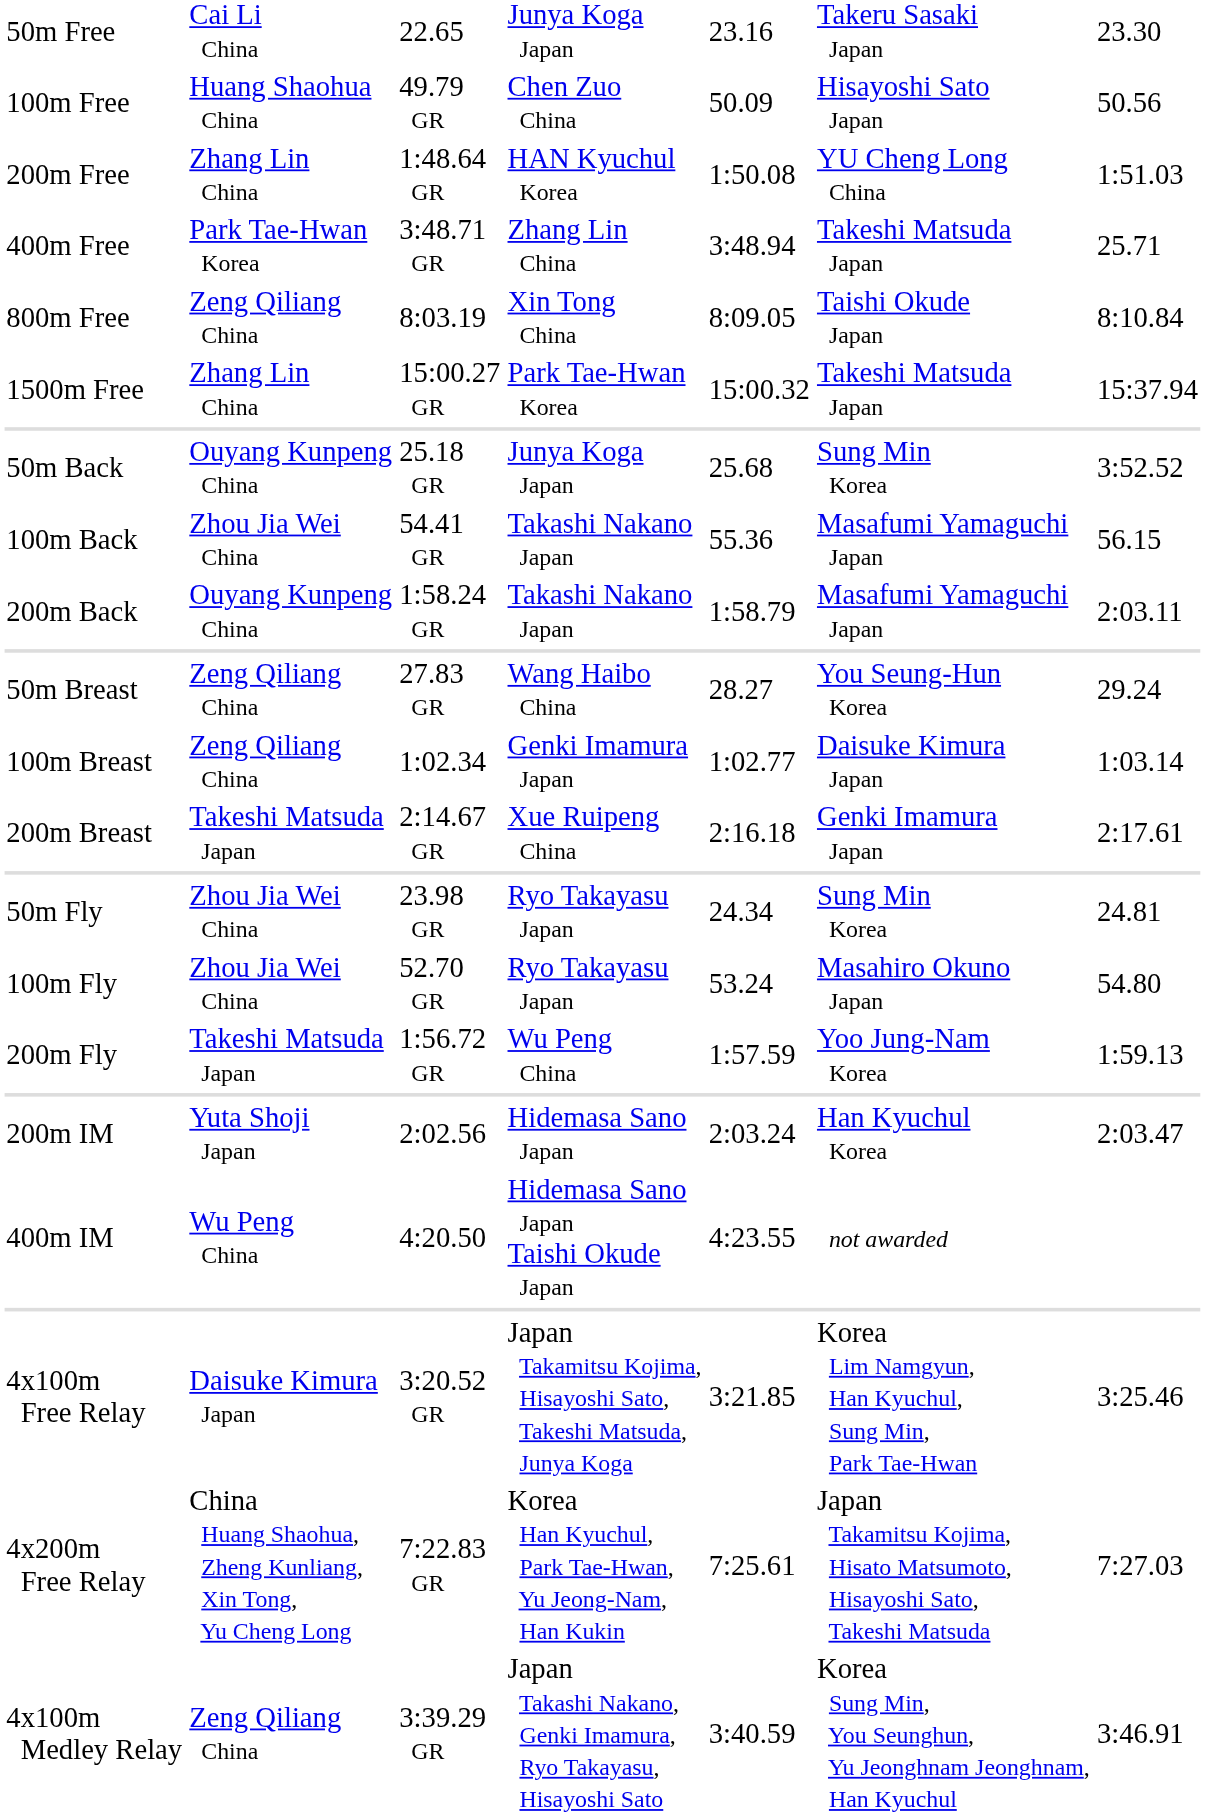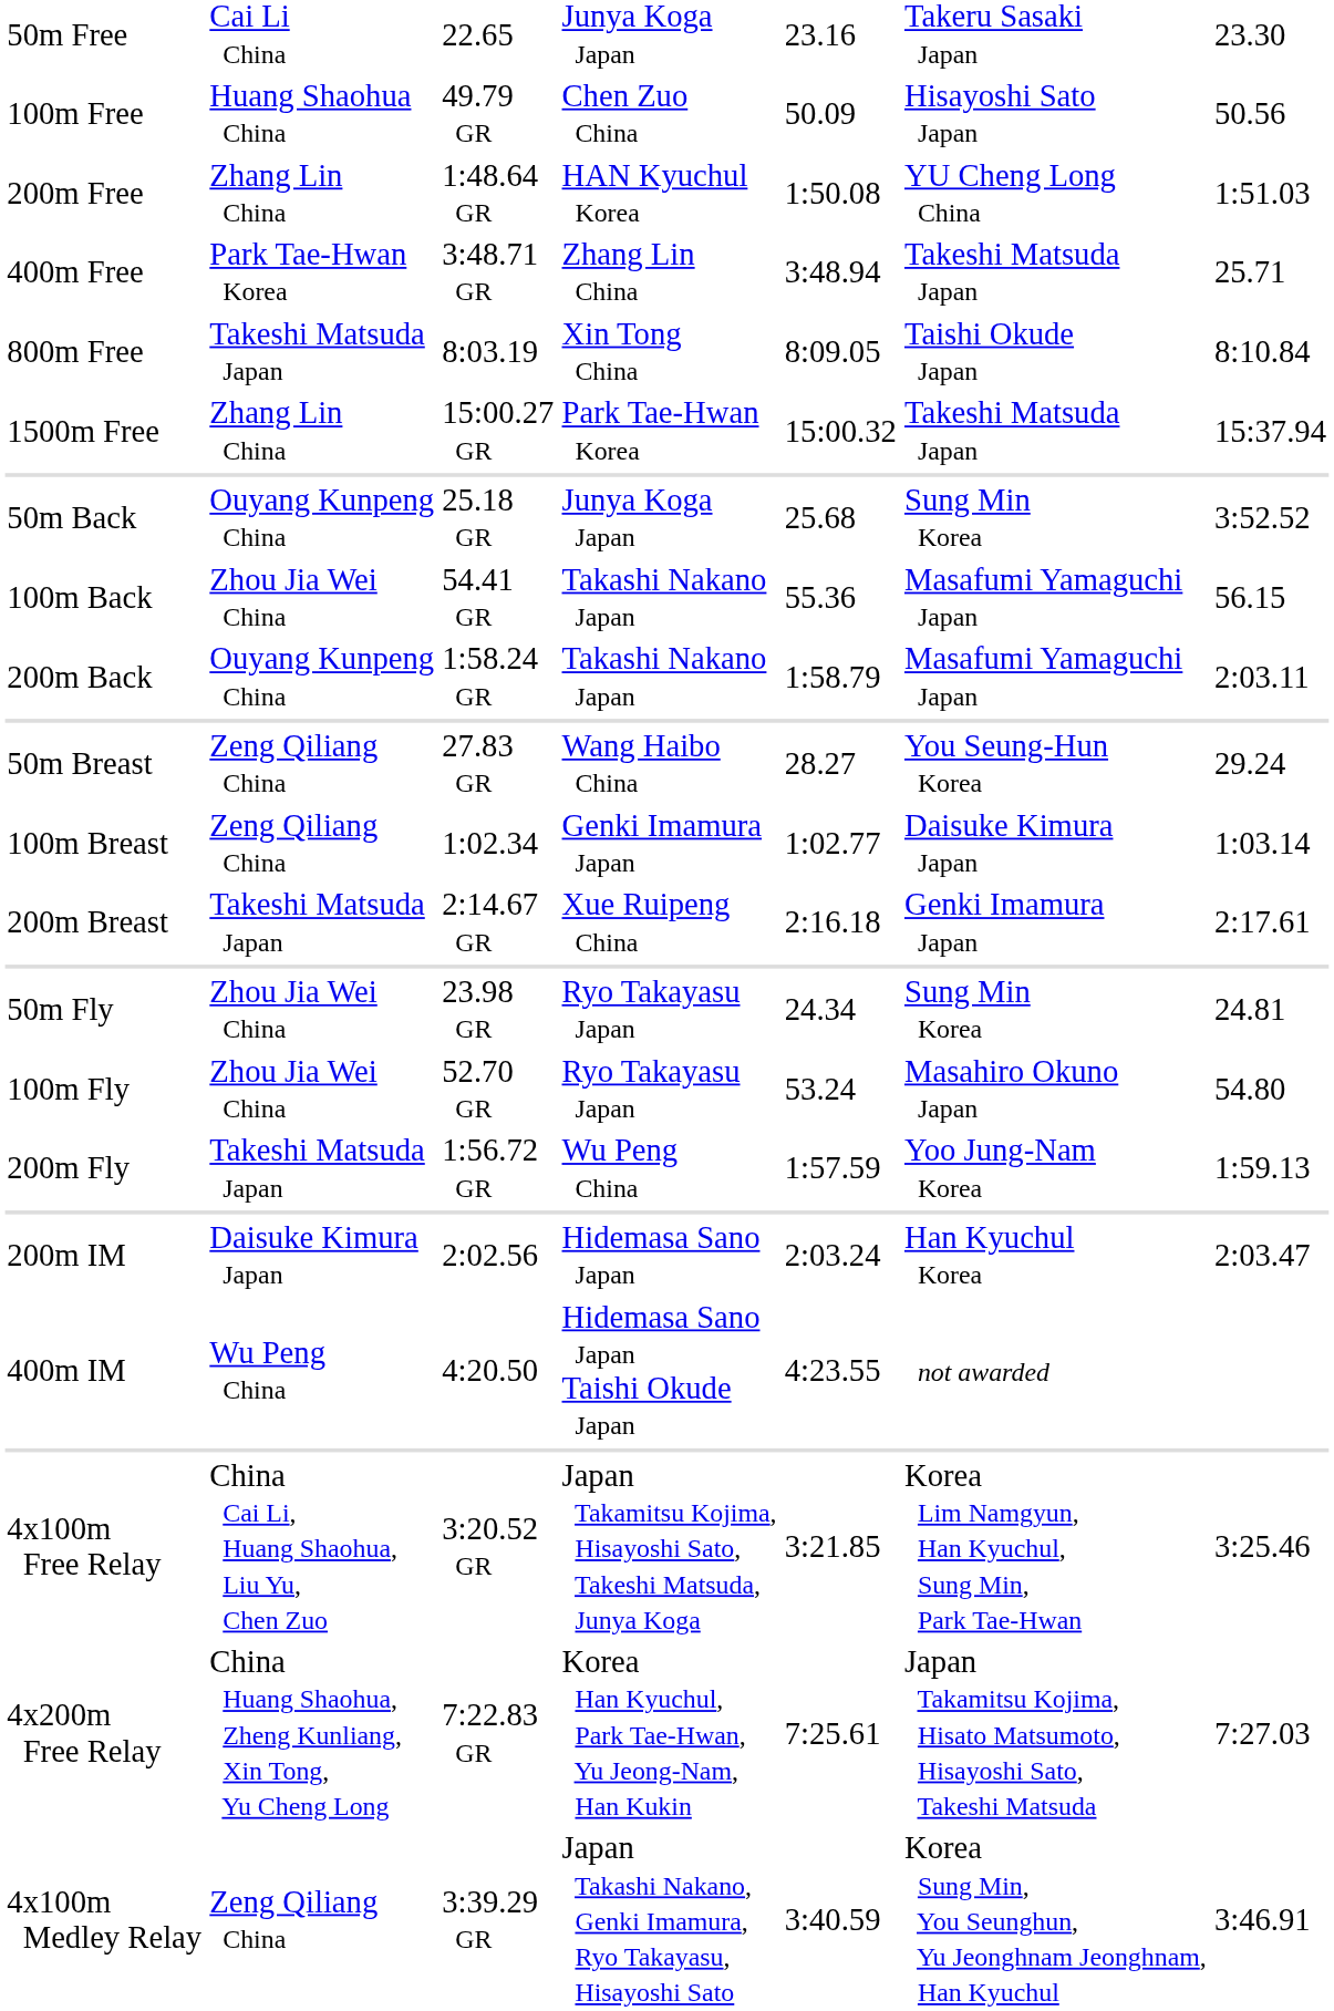 <table>
 <tr>
 <td>50m Free</td>
 <td><a href='#'>Cai Li</a> <small><br>    China </small></td>
 <td>22.65</td>
 <td><a href='#'>Junya Koga</a> <small><br>    Japan </small></td>
 <td>23.16</td>
 <td><a href='#'>Takeru Sasaki</a> <small><br>    Japan </small></td>
 <td>23.30</td>
 </tr>
 <tr>
 <td>100m Free</td>
 <td><a href='#'>Huang Shaohua</a> <small><br>    China </small></td>
 <td>49.79 <small><br>  GR</small></td>
 <td><a href='#'>Chen Zuo</a> <small><br>    China </small></td>
 <td>50.09</td>
 <td><a href='#'>Hisayoshi Sato</a> <small><br>    Japan </small></td>
 <td>50.56</td>
 </tr>
 <tr>
 <td>200m Free</td>
 <td><a href='#'>Zhang Lin</a> <small><br>    China </small></td>
 <td>1:48.64 <small><br>  GR</small></td>
 <td><a href='#'>HAN Kyuchul</a> <small><br>    Korea </small></td>
 <td>1:50.08</td>
 <td><a href='#'>YU Cheng Long</a> <small><br>    China </small></td>
 <td>1:51.03</td>
 </tr>
 <tr>
 <td>400m Free</td>
 <td><a href='#'>Park Tae-Hwan</a> <small><br>    Korea </small></td>
 <td>3:48.71 <small><br>  GR</small></td>
 <td><a href='#'>Zhang Lin</a> <small><br>    China </small></td>
 <td>3:48.94</td>
 <td><a href='#'>Takeshi Matsuda</a> <small><br>    Japan </small></td>
 <td>25.71</td>
 </tr>
 <tr>
 <td>800m Free</td>
-<td><a href='#'>Zeng Qiliang</a> <small><br>    China </small></td>
+<td><a href='#'>Takeshi Matsuda</a> <small><br>    Japan </small></td>
 <td>8:03.19</td>
 <td><a href='#'>Xin Tong</a> <small><br>    China </small></td>
 <td>8:09.05</td>
 <td><a href='#'>Taishi Okude</a> <small><br>    Japan </small></td>
 <td>8:10.84</td>
 </tr>
 <tr>
 <td>1500m Free</td>
 <td><a href='#'>Zhang Lin</a> <small><br>    China </small></td>
 <td>15:00.27 <small><br>  GR</small></td>
 <td><a href='#'>Park Tae-Hwan</a> <small><br>    Korea </small></td>
 <td>15:00.32</td>
 <td><a href='#'>Takeshi Matsuda</a> <small><br>    Japan </small></td>
 <td>15:37.94</td>
 </tr>
 <tr bgcolor=#DDDDDD>
 <td colspan=7></td>
 </tr>
 <tr>
 <td>50m Back</td>
 <td><a href='#'>Ouyang Kunpeng</a> <small><br>    China </small></td>
 <td>25.18 <small><br>  GR</small></td>
 <td><a href='#'>Junya Koga</a> <small><br>    Japan </small></td>
 <td>25.68</td>
 <td><a href='#'>Sung Min</a> <small><br>    Korea </small></td>
 <td>3:52.52</td>
 </tr>
 <tr>
 <td>100m Back</td>
 <td><a href='#'>Zhou Jia Wei</a> <small><br>    China </small></td>
 <td>54.41 <small><br>  GR</small></td>
 <td><a href='#'>Takashi Nakano</a> <small><br>    Japan </small></td>
 <td>55.36</td>
 <td><a href='#'>Masafumi Yamaguchi</a> <small><br>    Japan </small></td>
 <td>56.15</td>
 </tr>
 <tr>
 <td>200m Back</td>
 <td><a href='#'>Ouyang Kunpeng</a> <small><br>    China </small></td>
 <td>1:58.24 <small><br>  GR</small></td>
 <td><a href='#'>Takashi Nakano</a> <small><br>    Japan </small></td>
 <td>1:58.79</td>
 <td><a href='#'>Masafumi Yamaguchi</a> <small><br>    Japan </small></td>
 <td>2:03.11</td>
 </tr>
 <tr bgcolor=#DDDDDD>
 <td colspan=7></td>
 </tr>
 <tr>
 <td>50m Breast</td>
 <td><a href='#'>Zeng Qiliang</a> <small><br>    China </small></td>
 <td>27.83 <small><br>  GR</small></td>
 <td><a href='#'>Wang Haibo</a> <small><br>    China </small></td>
 <td>28.27</td>
 <td><a href='#'>You Seung-Hun</a> <small><br>    Korea </small></td>
 <td>29.24</td>
 </tr>
 <tr>
 <td>100m Breast</td>
 <td><a href='#'>Zeng Qiliang</a> <small><br>    China </small></td>
 <td>1:02.34</td>
 <td><a href='#'>Genki Imamura</a> <small><br>    Japan </small></td>
 <td>1:02.77</td>
 <td><a href='#'>Daisuke Kimura</a> <small><br>    Japan </small></td>
 <td>1:03.14</td>
 </tr>
 <tr>
 <td>200m Breast</td>
 <td><a href='#'>Takeshi Matsuda</a> <small><br>    Japan </small></td>
 <td>2:14.67 <small><br>  GR</small></td>
 <td><a href='#'>Xue Ruipeng</a> <small><br>    China </small></td>
 <td>2:16.18</td>
 <td><a href='#'>Genki Imamura</a> <small><br>    Japan </small></td>
 <td>2:17.61</td>
 </tr>
 <tr bgcolor=#DDDDDD>
 <td colspan=7></td>
 </tr>
 <tr>
 <td>50m Fly</td>
 <td><a href='#'>Zhou Jia Wei</a> <small><br>    China </small></td>
 <td>23.98 <small><br>  GR</small></td>
 <td><a href='#'>Ryo Takayasu</a> <small><br>    Japan </small></td>
 <td>24.34</td>
 <td><a href='#'>Sung Min</a> <small><br>    Korea </small></td>
 <td>24.81</td>
 </tr>
 <tr>
 <td>100m Fly</td>
 <td><a href='#'>Zhou Jia Wei</a> <small><br>    China </small></td>
 <td>52.70 <small><br>  GR</small></td>
 <td><a href='#'>Ryo Takayasu</a> <small><br>    Japan </small></td>
 <td>53.24</td>
 <td><a href='#'>Masahiro Okuno</a> <small><br>    Japan </small></td>
 <td>54.80</td>
 </tr>
 <tr>
 <td>200m Fly</td>
 <td><a href='#'>Takeshi Matsuda</a> <small><br>    Japan </small></td>
 <td>1:56.72 <small><br>  GR</small></td>
 <td><a href='#'>Wu Peng</a> <small><br>    China </small></td>
 <td>1:57.59</td>
 <td><a href='#'>Yoo Jung-Nam</a> <small><br>    Korea </small></td>
 <td>1:59.13</td>
 </tr>
 <tr bgcolor=#DDDDDD>
 <td colspan=7></td>
 </tr>
 <tr>
 <td>200m IM</td>
-<td><a href='#'>Yuta Shoji</a> <small><br>    Japan </small></td>
+<td><a href='#'>Daisuke Kimura</a> <small><br>    Japan </small></td>
 <td>2:02.56</td>
 <td><a href='#'>Hidemasa Sano</a> <small><br>    Japan </small></td>
 <td>2:03.24</td>
 <td><a href='#'>Han Kyuchul</a> <small><br>    Korea </small></td>
 <td>2:03.47</td>
 </tr>
 <tr>
 <td>400m IM</td>
 <td><a href='#'>Wu Peng</a> <small><br>    China </small></td>
 <td>4:20.50</td>
 <td><a href='#'>Hidemasa Sano</a> <small><br>    Japan </small><br> <a href='#'>Taishi Okude</a> <small><br>    Japan </small></td>
 <td>4:23.55</td>
 <td><small>   <em>not awarded</em> </small></td>
 <td></td>
 </tr>
 <tr bgcolor=#DDDDDD>
 <td colspan=7></td>
 </tr>
 <tr>
 <td>4x100m <br>  Free Relay</td>
-<td><a href='#'>Daisuke Kimura</a> <small><br>    Japan </small></td>
+<td> China <small><br>   <a href='#'>Cai Li</a>, <br>   <a href='#'>Huang Shaohua</a>, <br>   <a href='#'>Liu Yu</a>, <br>   <a href='#'>Chen Zuo</a> </small></td>
 <td>3:20.52 <small><br>  GR</small></td>
 <td> Japan <small><br>   <a href='#'>Takamitsu Kojima</a>, <br>   <a href='#'>Hisayoshi Sato</a>, <br>   <a href='#'>Takeshi Matsuda</a>, <br>   <a href='#'>Junya Koga</a> </small></td>
 <td>3:21.85</td>
 <td> Korea <small><br>   <a href='#'>Lim Namgyun</a>, <br>   <a href='#'>Han Kyuchul</a>, <br>   <a href='#'>Sung Min</a>, <br>   <a href='#'>Park Tae-Hwan</a> </small></td>
 <td>3:25.46</td>
 </tr>
 <tr>
 <td>4x200m <br>  Free Relay</td>
 <td> China <small><br>   <a href='#'>Huang Shaohua</a>, <br>   <a href='#'>Zheng Kunliang</a>, <br>   <a href='#'>Xin Tong</a>, <br>   <a href='#'>Yu Cheng Long</a> </small></td>
 <td>7:22.83 <small><br>  GR</small></td>
 <td> Korea <small><br>   <a href='#'>Han Kyuchul</a>, <br>   <a href='#'>Park Tae-Hwan</a>, <br>   <a href='#'>Yu Jeong-Nam</a>, <br>   <a href='#'>Han Kukin</a> </small></td>
 <td>7:25.61</td>
 <td> Japan <small><br>   <a href='#'>Takamitsu Kojima</a>, <br>   <a href='#'>Hisato Matsumoto</a>, <br>   <a href='#'>Hisayoshi Sato</a>, <br>   <a href='#'>Takeshi Matsuda</a> </small></td>
 <td>7:27.03</td>
 </tr>
 <tr>
 <td>4x100m <br>  Medley Relay</td>
 <td><a href='#'>Zeng Qiliang</a> <small><br>    China </small></td>
 <td>3:39.29 <small><br>  GR</small></td>
 <td> Japan <small><br>   <a href='#'>Takashi Nakano</a>, <br>   <a href='#'>Genki Imamura</a>, <br>   <a href='#'>Ryo Takayasu</a>, <br>   <a href='#'>Hisayoshi Sato</a> </small></td>
 <td>3:40.59</td>
 <td> Korea <small><br>   <a href='#'>Sung Min</a>, <br>   <a href='#'>You Seunghun</a>, <br>   <a href='#'>Yu Jeonghnam Jeonghnam</a>, <br>   <a href='#'>Han Kyuchul</a> </small></td>
 <td>3:46.91</td>
 </tr>
 </table>
